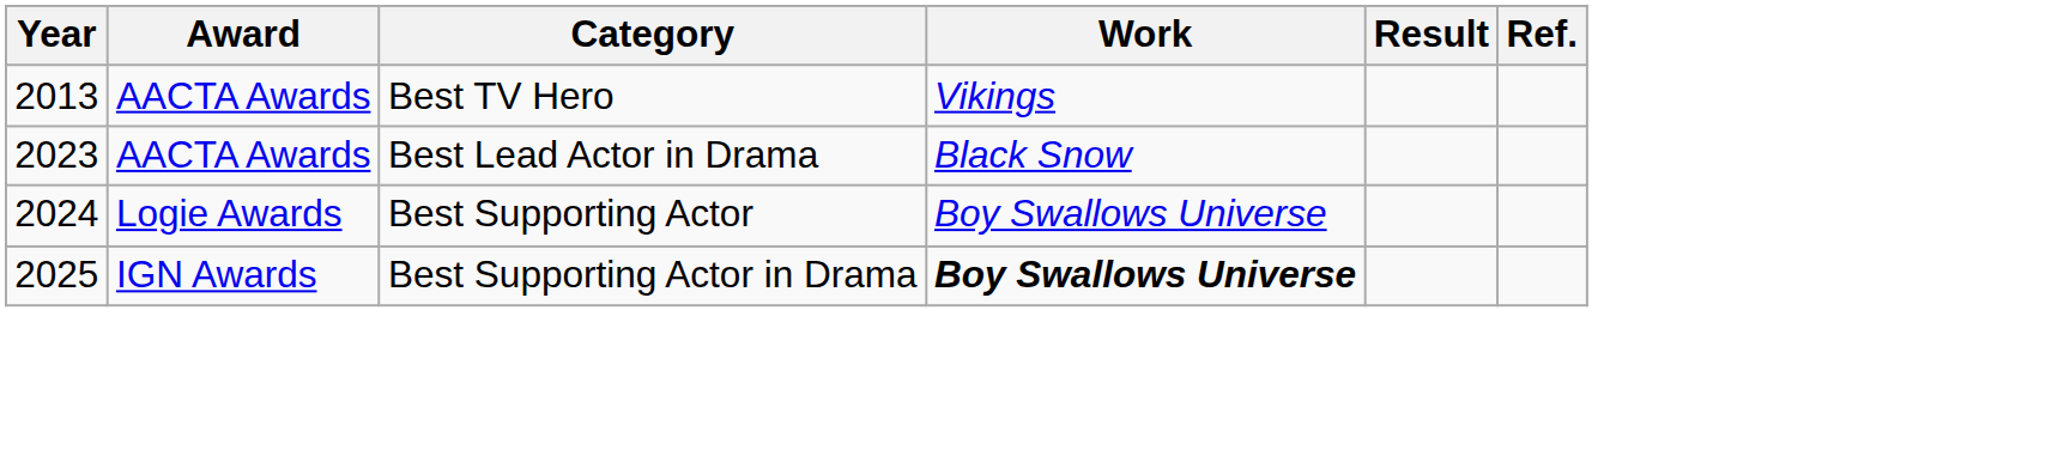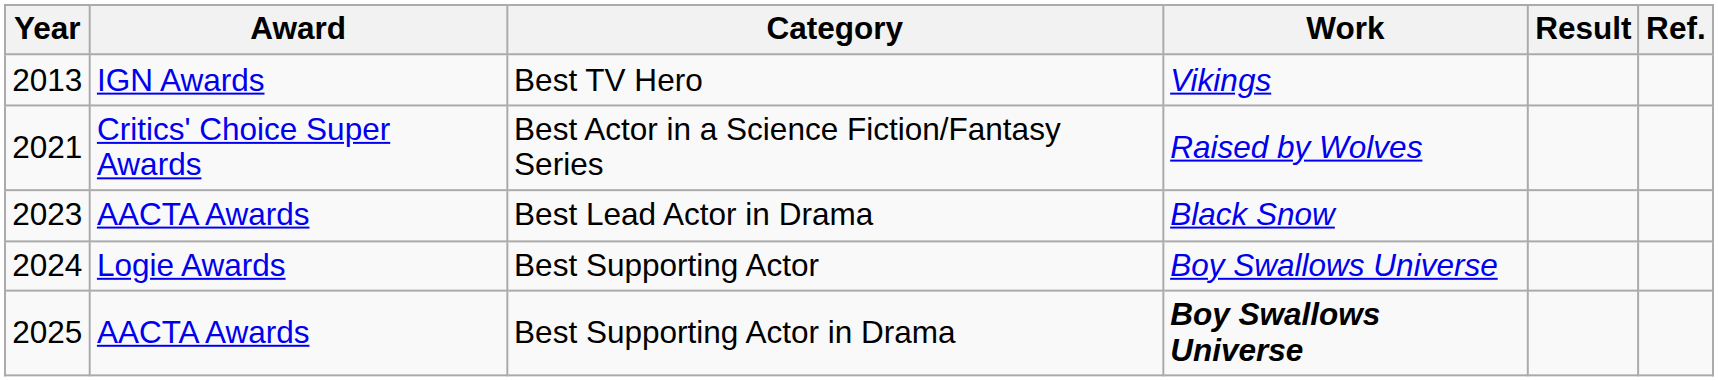 <table class="wikitable sortable">
 <tr>
 <th>Year</th>
 <th>Award</th>
 <th>Category</th>
 <th>Work</th>
 <th>Result</th>
 <th class="unsortable">Ref.</th>
 </tr>
 <tr>
 <td>2013</td>
-<td><a href='#'>AACTA Awards</a></td>
+<td><a href='#'>IGN Awards</a></td>
 <td>Best TV Hero</td>
 <td><em><a href='#'>Vikings</a></em></td>
+<td></td>
+<td style="text-align:center;"></td>
+</tr>
+<tr>
+<td>2021</td>
+<td><a href='#'>Critics' Choice Super Awards</a></td>
+<td>Best Actor in a Science Fiction/Fantasy Series</td>
+<td><em><a href='#'>Raised by Wolves</a></em></td>
 <td></td>
 <td style="text-align:center;"></td>
 </tr>
 <tr>
 <td>2023</td>
 <td><a href='#'>AACTA Awards</a></td>
 <td>Best Lead Actor in Drama</td>
 <td><em><a href='#'>Black Snow</a></em></td>
 <td></td>
 <td style="text-align:center;"></td>
 </tr>
 <tr>
 <td>2024</td>
 <td><a href='#'>Logie Awards</a></td>
 <td>Best Supporting Actor</td>
 <td><em><a href='#'>Boy Swallows Universe</a></em></td>
 <td></td>
 <td></td>
 </tr>
 <tr>
 <td>2025</td>
-<td><a href='#'>IGN Awards</a></td>
+<td><a href='#'>AACTA Awards</a></td>
 <td>Best Supporting Actor in Drama</td>
 <td><strong><em>Boy Swallows Universe</em></strong></td>
 <td></td>
 <td style="text-align:center;"></td>
 </tr>
 </table>
